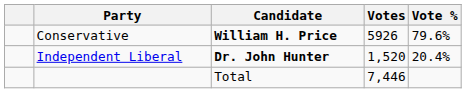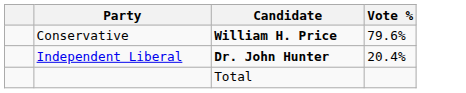 <table class="wikitable">
 <tr>
 <th></th>
 <th scope="col" width="175">Party</th>
 <th scope="col" width="150">Candidate</th>
-<th>Votes</th>
 <th>Vote %</th>
 </tr>
 <tr>
 <td>   </td>
 <td>Conservative</td>
 <td><strong>William H. Price</strong></td>
-<td>5926</td>
 <td>79.6%</td>
 </tr>
 <tr>
 <td>   </td>
 <td><a href='#'>Independent Liberal</a></td>
 <td><strong>Dr. John Hunter</strong></td>
-<td>1,520</td>
 <td>20.4%</td>
 </tr>
 <tr>
 <td></td>
 <td></td>
 <td>Total</td>
-<td>7,446</td>
 <td></td>
 </tr>
 </table>
